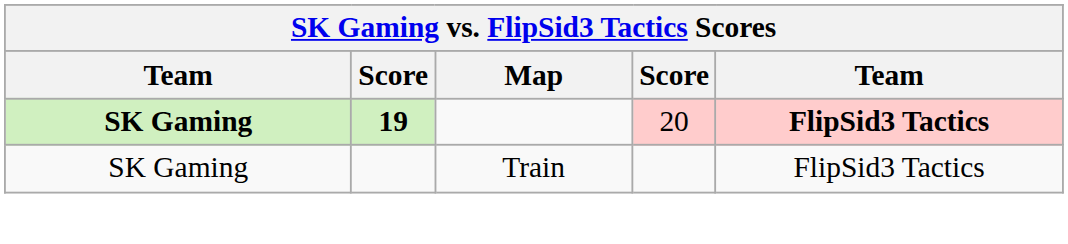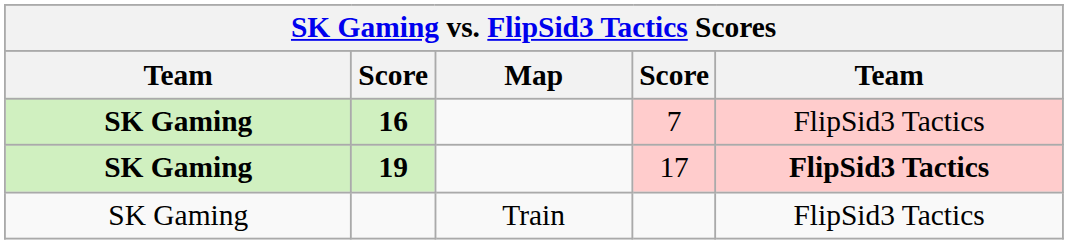 <table class="wikitable" style="text-align: center;">
 <tr>
 <th colspan=5><a href='#'>SK Gaming</a> vs.  <a href='#'>FlipSid3 Tactics</a> Scores</th>
 </tr>
 <tr>
 <th width="181px">Team</th>
 <th width="20px">Score</th>
 <th width="100px">Map</th>
 <th width="20px">Score</th>
 <th width="181px">Team</th>
 </tr>
 <tr>
 <td style="background: #D0F0C0;"><strong>SK Gaming</strong></td>
+<td style="background: #D0F0C0;"><strong>16</strong></td>
+<td></td>
+<td style="background: #FFCCCC;">7</td>
+<td style="background: #FFCCCC;">FlipSid3 Tactics</td>
+</tr>
+<tr>
+<td style="background: #D0F0C0;"><strong>SK Gaming</strong></td>
 <td style="background: #D0F0C0;"><strong>19</strong></td>
 <td></td>
-<td style="background: #FFCCCC;">20</td>
+<td style="background: #FFCCCC;">17</td>
 <td style="background: #FFCCCC;"><strong>FlipSid3 Tactics</strong></td>
 </tr>
 <tr>
 <td>SK Gaming</td>
 <td></td>
 <td>Train</td>
 <td></td>
 <td>FlipSid3 Tactics</td>
 </tr>
 </table>
